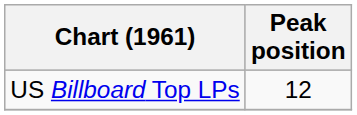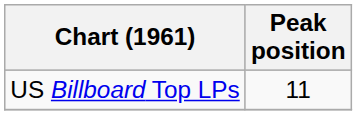 <table class="wikitable">
 <tr>
 <th>Chart (1961)</th>
 <th>Peak<br>position</th>
 </tr>
 <tr>
 <td>US <a href='#'><em>Billboard</em> Top LPs</a></td>
-<td align="center">12</td>
+<td align="center">11</td>
 </tr>
 <tr>
 </tr>
 </table>
